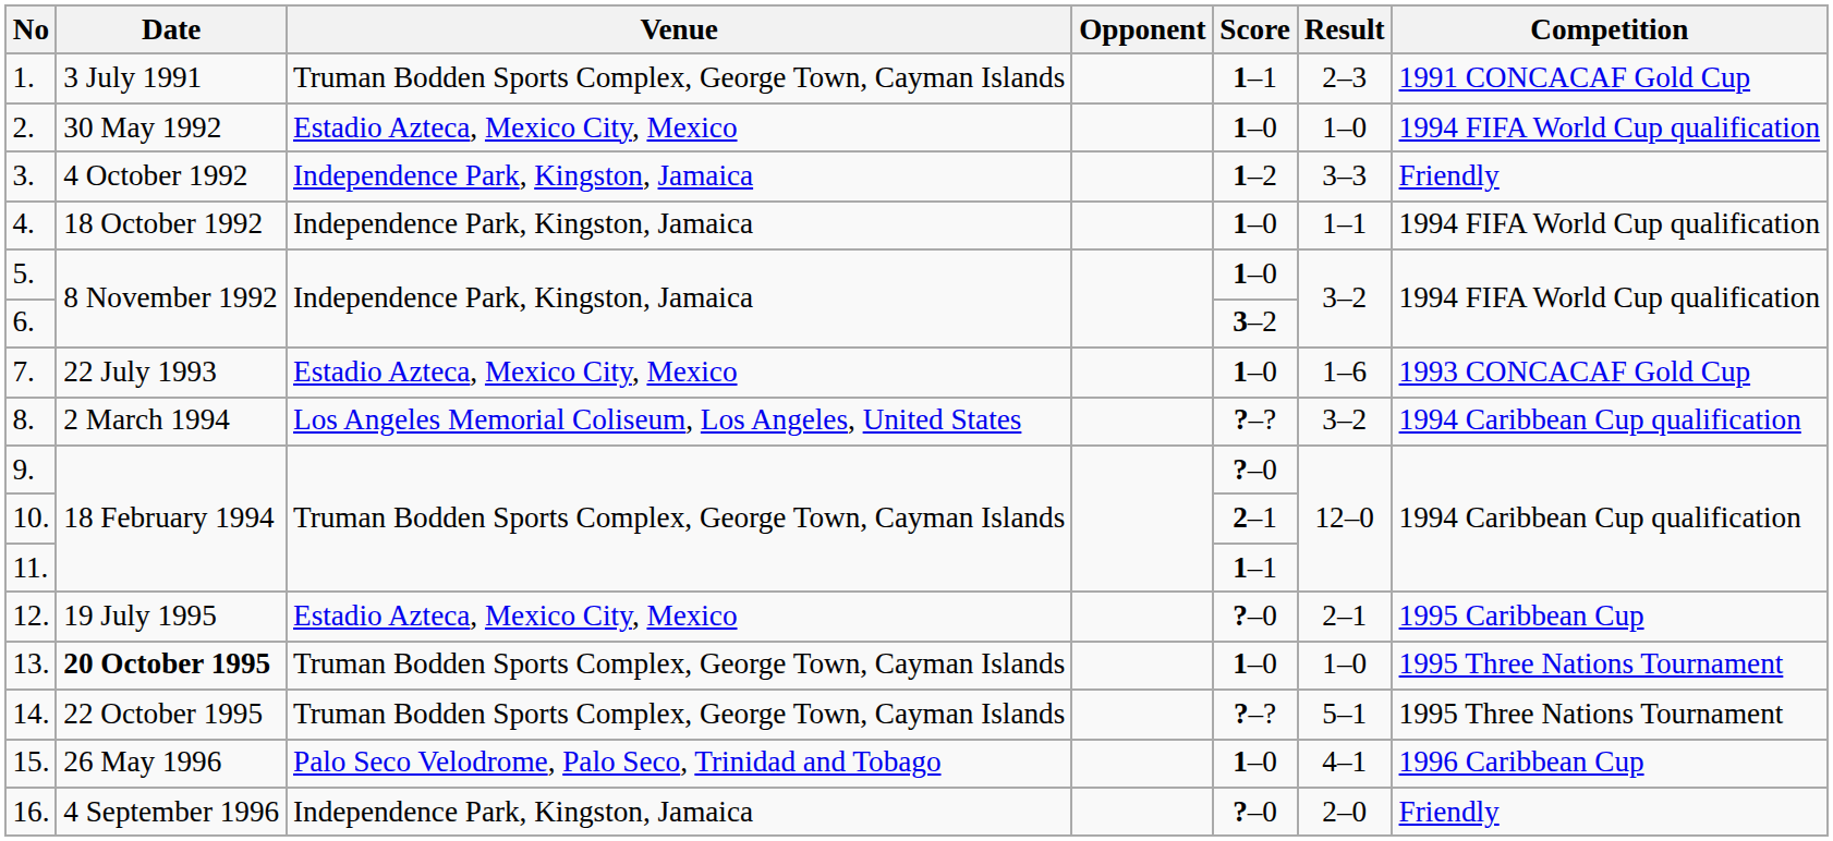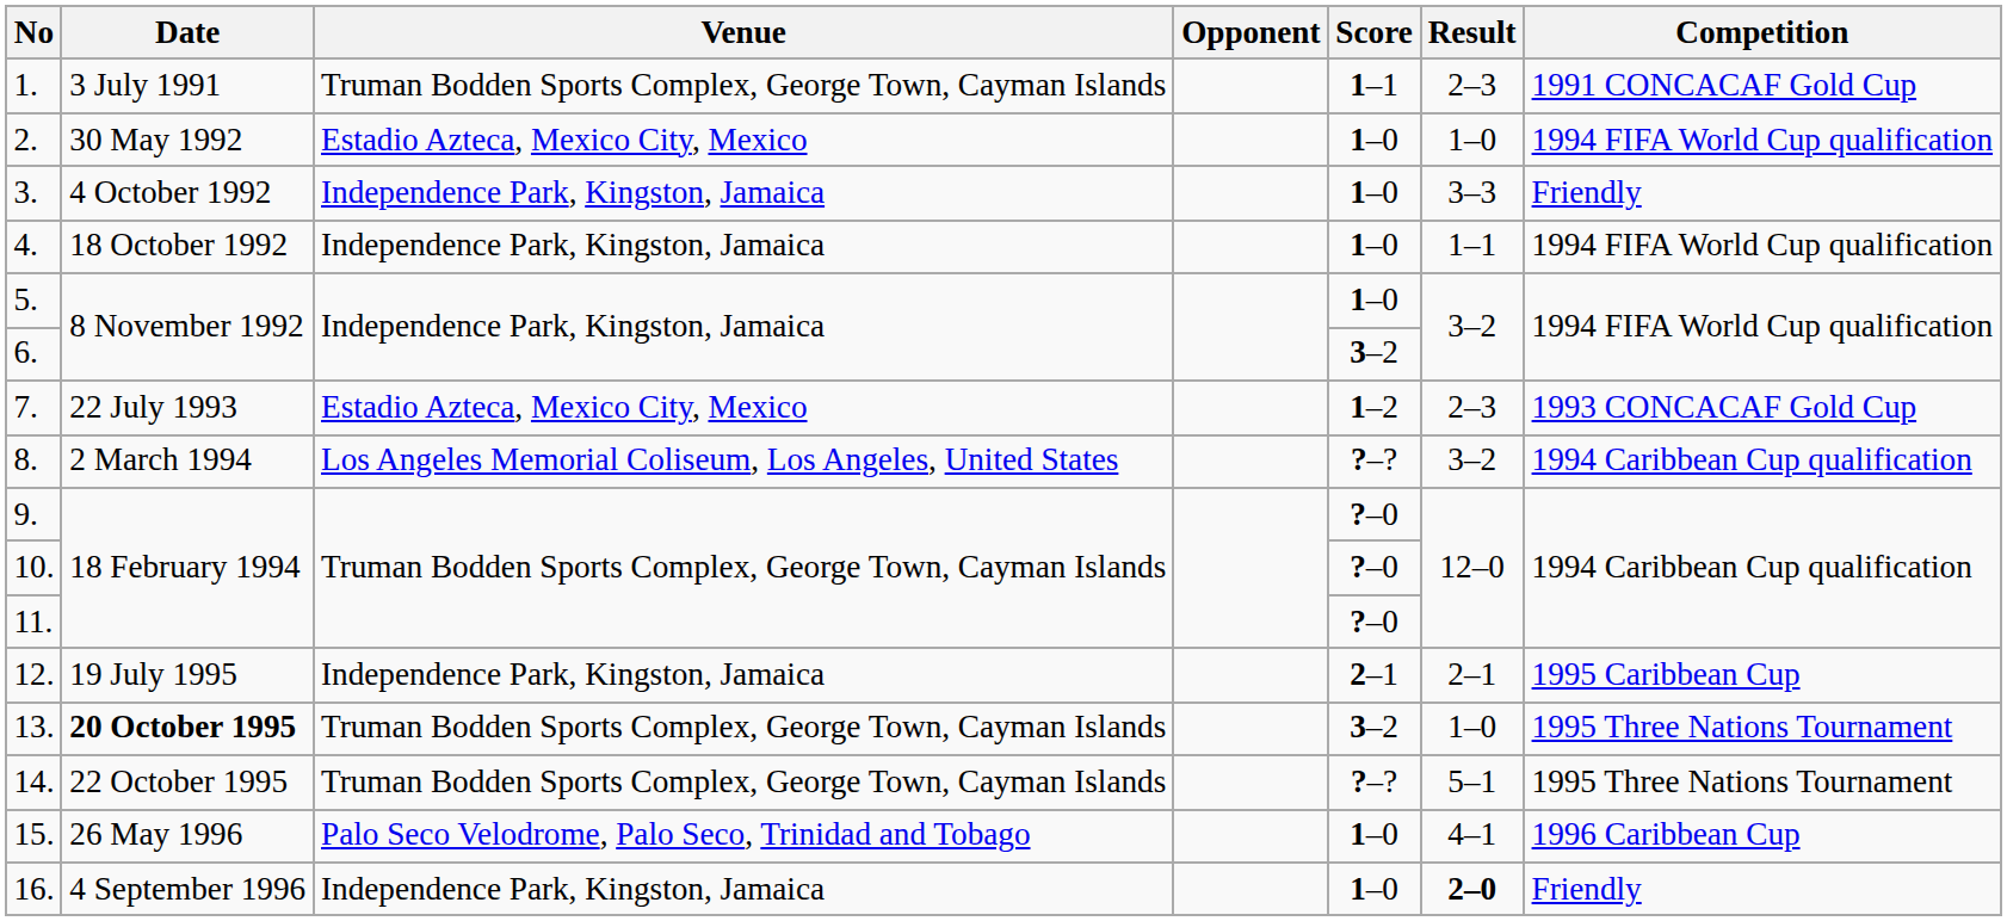 <table class="wikitable" style="font-size:85%;">
 <tr>
 <th>No</th>
 <th>Date</th>
 <th>Venue</th>
 <th>Opponent</th>
 <th>Score</th>
 <th>Result</th>
 <th>Competition</th>
 </tr>
 <tr>
 <td>1.</td>
 <td>3 July 1991</td>
 <td>Truman Bodden Sports Complex, George Town, Cayman Islands</td>
 <td></td>
 <td align=center><strong>1</strong>–1</td>
 <td align=center>2–3</td>
 <td><a href='#'>1991 CONCACAF Gold Cup</a></td>
 </tr>
 <tr>
 <td>2.</td>
 <td>30 May 1992</td>
 <td><a href='#'>Estadio Azteca</a>, <a href='#'>Mexico City</a>, <a href='#'>Mexico</a></td>
 <td></td>
 <td align=center><strong>1</strong>–0</td>
 <td align=center>1–0</td>
 <td><a href='#'>1994 FIFA World Cup qualification</a></td>
 </tr>
 <tr>
 <td>3.</td>
 <td>4 October 1992</td>
 <td><a href='#'>Independence Park</a>, <a href='#'>Kingston</a>, <a href='#'>Jamaica</a></td>
 <td></td>
-<td align=center><strong>1</strong>–2</td>
+<td align=center><strong>1</strong>–0</td>
 <td align=center>3–3</td>
 <td><a href='#'>Friendly</a></td>
 </tr>
 <tr>
 <td>4.</td>
 <td>18 October 1992</td>
 <td>Independence Park, Kingston, Jamaica</td>
 <td></td>
 <td align=center><strong>1</strong>–0</td>
 <td align=center>1–1</td>
 <td>1994 FIFA World Cup qualification</td>
 </tr>
 <tr>
 <td>5.</td>
 <td rowspan="2">8 November 1992</td>
 <td rowspan="2">Independence Park, Kingston, Jamaica</td>
 <td rowspan="2"></td>
 <td align=center><strong>1</strong>–0</td>
 <td rowspan="2" style="text-align:center">3–2</td>
 <td rowspan="2">1994 FIFA World Cup qualification</td>
 </tr>
 <tr>
 <td>6.</td>
 <td align=center><strong>3</strong>–2</td>
 </tr>
 <tr>
 <td>7.</td>
 <td>22 July 1993</td>
 <td><a href='#'>Estadio Azteca</a>, <a href='#'>Mexico City</a>, <a href='#'>Mexico</a></td>
 <td></td>
-<td align=center><strong>1</strong>–0</td>
-<td align=center>1–6</td>
+<td align=center><strong>1</strong>–2</td>
+<td align=center>2–3</td>
 <td><a href='#'>1993 CONCACAF Gold Cup</a></td>
 </tr>
 <tr>
 <td>8.</td>
 <td>2 March 1994</td>
 <td><a href='#'>Los Angeles Memorial Coliseum</a>, <a href='#'>Los Angeles</a>, <a href='#'>United States</a></td>
 <td></td>
 <td align=center><strong>?</strong>–?</td>
 <td align=center>3–2 </td>
 <td><a href='#'>1994 Caribbean Cup qualification</a></td>
 </tr>
 <tr>
 <td>9.</td>
 <td rowspan="3">18 February 1994</td>
 <td rowspan="3">Truman Bodden Sports Complex, George Town, Cayman Islands</td>
 <td rowspan="3"></td>
 <td align=center><strong>?</strong>–0</td>
 <td rowspan="3" style="text-align:center">12–0</td>
 <td rowspan="3">1994 Caribbean Cup qualification</td>
 </tr>
 <tr>
 <td>10.</td>
-<td align=center><strong>2</strong>–1</td>
+<td align=center><strong>?</strong>–0</td>
 </tr>
 <tr>
 <td>11.</td>
-<td align=center><strong>1</strong>–1</td>
+<td align=center><strong>?</strong>–0</td>
 </tr>
 <tr>
 <td>12.</td>
 <td>19 July 1995</td>
-<td><a href='#'>Estadio Azteca</a>, <a href='#'>Mexico City</a>, <a href='#'>Mexico</a></td>
+<td>Independence Park, Kingston, Jamaica</td>
 <td></td>
-<td align=center><strong>?</strong>–0</td>
+<td align=center><strong>2</strong>–1</td>
 <td align=center>2–1</td>
 <td><a href='#'>1995 Caribbean Cup</a></td>
 </tr>
 <tr>
 <td>13.</td>
 <td><strong>20 October 1995</strong></td>
 <td>Truman Bodden Sports Complex, George Town, Cayman Islands</td>
 <td></td>
-<td align=center><strong>1</strong>–0</td>
+<td align=center><strong>3</strong>–2</td>
 <td align=center>1–0</td>
 <td><a href='#'>1995 Three Nations Tournament</a></td>
 </tr>
 <tr>
 <td>14.</td>
 <td>22 October 1995</td>
 <td>Truman Bodden Sports Complex, George Town, Cayman Islands</td>
 <td></td>
 <td align=center><strong>?</strong>–?</td>
 <td align=center>5–1</td>
 <td>1995 Three Nations Tournament</td>
 </tr>
 <tr>
 <td>15.</td>
 <td>26 May 1996</td>
 <td><a href='#'>Palo Seco Velodrome</a>, <a href='#'>Palo Seco</a>, <a href='#'>Trinidad and Tobago</a></td>
 <td></td>
 <td align=center><strong>1</strong>–0</td>
 <td align=center>4–1</td>
 <td><a href='#'>1996 Caribbean Cup</a></td>
 </tr>
 <tr>
 <td>16.</td>
 <td>4 September 1996</td>
 <td>Independence Park, Kingston, Jamaica</td>
 <td></td>
-<td align=center><strong>?</strong>–0</td>
-<td align=center>2–0</td>
+<td align=center><strong>1</strong>–0</td>
+<td align=center><strong>2–0</strong></td>
 <td><a href='#'>Friendly</a></td>
 </tr>
 </table>
